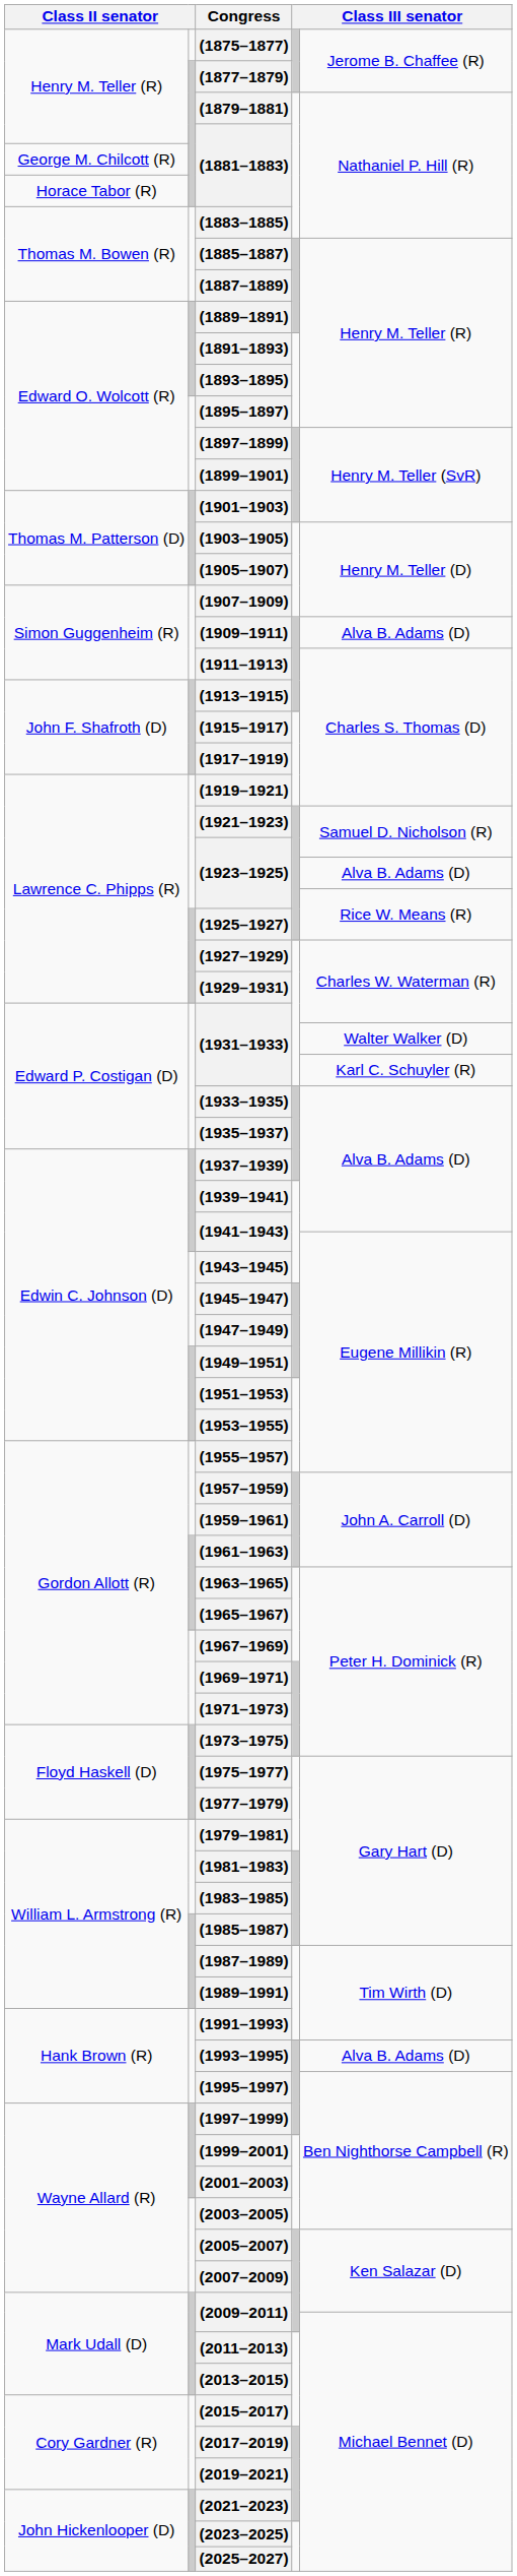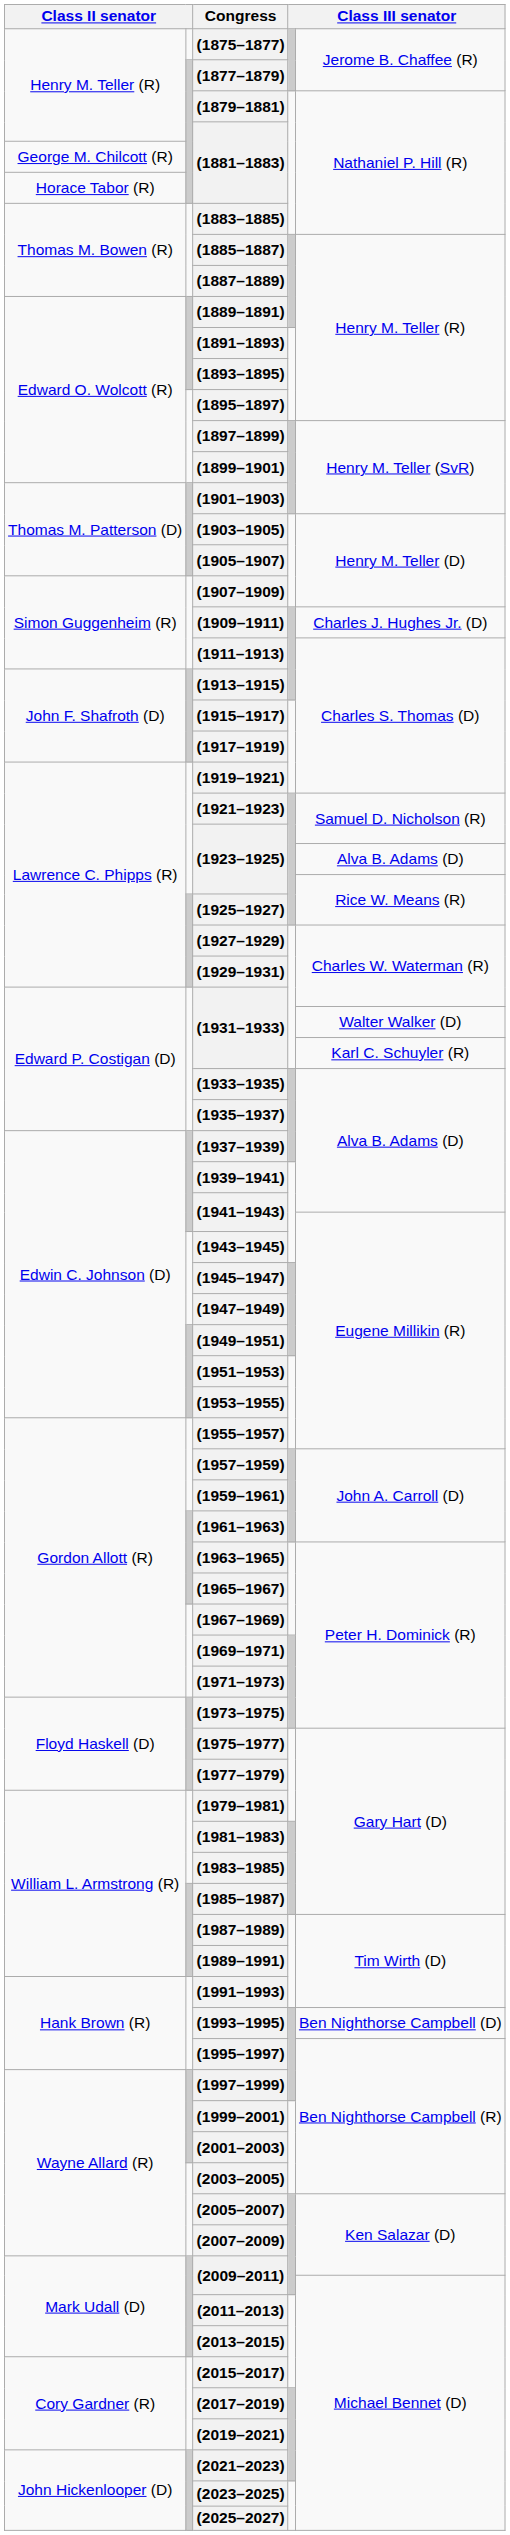 <table class="wikitable sticky-header" style="text-align:center">
 <tr>
 <th scope="colgroup" colspan="2"><a href='#'>Class II senator</a></th>
 <th scope="col">Congress</th>
 <th scope="colgroup" colspan="2"><a href='#'>Class III senator</a></th>
 </tr>
 <tr style="height:2em">
 <td rowspan=4 ><a href='#'>Henry M. Teller</a> (R)</td>
 <td></td>
 <th scope="row"> (1875–1877)</th>
 <td rowspan="2" style="background:#cccccc"></td>
 <td rowspan=2 ><a href='#'>Jerome B. Chaffee</a> (R)</td>
 </tr>
 <tr style="height:2em">
 <td rowspan="5" style="background:#cccccc"></td>
 <th scope="row"> (1877–1879)</th>
 </tr>
 <tr style="height:2em">
 <th scope="row"> (1879–1881)</th>
 <td rowspan="5"></td>
 <td rowspan=5 ><a href='#'>Nathaniel P. Hill</a> (R)</td>
 </tr>
 <tr style="height:1.25em">
 <th scope="row" rowspan=3> (1881–1883)</th>
 </tr>
 <tr style="height:2em">
 <td><a href='#'>George M. Chilcott</a> (R)</td>
 </tr>
 <tr style="height:2em">
 <td><a href='#'>Horace Tabor</a> (R)</td>
 </tr>
 <tr style="height:2em">
 <td rowspan=3 ><a href='#'>Thomas M. Bowen</a> (R)</td>
 <td rowspan="3"></td>
 <th scope="row"> (1883–1885)</th>
 </tr>
 <tr style="height:2em">
 <th scope="row"> (1885–1887)</th>
 <td rowspan="3" style="background:#cccccc"></td>
 <td rowspan=6 ><a href='#'>Henry M. Teller</a> (R)</td>
 </tr>
 <tr style="height:2em">
 <th scope="row"> (1887–1889)</th>
 </tr>
 <tr style="height:2em">
 <td rowspan=6 ><a href='#'>Edward O. Wolcott</a> (R)</td>
 <td rowspan="3" style="background:#cccccc"></td>
 <th scope="row"> (1889–1891)</th>
 </tr>
 <tr style="height:2em">
 <th scope="row"> (1891–1893)</th>
 <td rowspan="3"></td>
 </tr>
 <tr style="height:2em">
 <th scope="row"> (1893–1895)</th>
 </tr>
 <tr style="height:2em">
 <td rowspan="3"></td>
 <th scope="row"> (1895–1897)</th>
 </tr>
 <tr style="height:2em">
 <th scope="row"> (1897–1899)</th>
 <td rowspan="3" style="background:#cccccc"></td>
 <td rowspan=3 ><a href='#'>Henry M. Teller</a> (<a href='#'>SvR</a>)</td>
 </tr>
 <tr style="height:2em">
 <th scope="row"> (1899–1901)</th>
 </tr>
 <tr style="height:2em">
 <td rowspan=3 ><a href='#'>Thomas M. Patterson</a> (D)</td>
 <td rowspan="3" style="background:#cccccc"></td>
 <th scope="row"> (1901–1903)</th>
 </tr>
 <tr style="height:2em">
 <th scope="row"> (1903–1905)</th>
 <td rowspan="3"></td>
 <td rowspan=3 ><a href='#'>Henry M. Teller</a> (D)</td>
 </tr>
 <tr style="height:2em">
 <th scope="row"> (1905–1907)</th>
 </tr>
 <tr style="height:2em">
 <td rowspan=3 ><a href='#'>Simon Guggenheim</a> (R)</td>
 <td rowspan="3"></td>
 <th scope="row"> (1907–1909)</th>
 </tr>
 <tr style="height:2em">
 <th scope="row"> (1909–1911)</th>
 <td rowspan="3" style="background:#cccccc"></td>
-<td><a href='#'>Alva B. Adams</a> (D)</td>
+<td><a href='#'>Charles J. Hughes Jr.</a> (D)</td>
 </tr>
 <tr style="height:2em">
 <th scope="row"> (1911–1913)</th>
 <td rowspan=5 ><a href='#'>Charles S. Thomas</a> (D)</td>
 </tr>
 <tr style="height:2em">
 <td rowspan=3 ><a href='#'>John F. Shafroth</a> (D)</td>
 <td rowspan="3" style="background:#cccccc"></td>
 <th scope="row"> (1913–1915)</th>
 </tr>
 <tr style="height:2em">
 <th scope="row"> (1915–1917)</th>
 <td rowspan="3"></td>
 </tr>
 <tr style="height:2em">
 <th scope="row"> (1917–1919)</th>
 </tr>
 <tr style="height:2em">
 <td rowspan=8 ><a href='#'>Lawrence C. Phipps</a> (R)</td>
 <td rowspan="5"></td>
 <th scope="row"> (1919–1921)</th>
 </tr>
 <tr style="height:2em">
 <th scope="row"> (1921–1923)</th>
 <td rowspan="5" style="background:#cccccc"></td>
 <td rowspan=2 ><a href='#'>Samuel D. Nicholson</a> (R)</td>
 </tr>
 <tr style="height:1.25em">
 <th scope="row" rowspan=3> (1923–1925)</th>
 </tr>
 <tr style="height:2em">
 <td><a href='#'>Alva B. Adams</a> (D)</td>
 </tr>
 <tr style="height:1.25em">
 <td rowspan=2 ><a href='#'>Rice W. Means</a> (R)</td>
 </tr>
 <tr style="height:2em">
 <td rowspan="3" style="background:#cccccc"></td>
 <th scope="row"> (1925–1927)</th>
 </tr>
 <tr style="height:2em">
 <th scope="row"> (1927–1929)</th>
 <td rowspan="5"></td>
 <td rowspan=3 ><a href='#'>Charles W. Waterman</a> (R)</td>
 </tr>
 <tr style="height:2em">
 <th scope="row"> (1929–1931)</th>
 </tr>
 <tr style="height:1.25em">
 <td rowspan=5 ><a href='#'>Edward P. Costigan</a> (D)</td>
 <td rowspan="5"></td>
 <th scope="row" rowspan=3> (1931–1933)</th>
 </tr>
 <tr style="height:2em">
 <td><a href='#'>Walter Walker</a> (D)</td>
 </tr>
 <tr style="height:2em">
 <td><a href='#'>Karl C. Schuyler</a> (R)</td>
 </tr>
 <tr style="height:2em">
 <th scope="row"> (1933–1935)</th>
 <td rowspan="3" style="background:#cccccc"></td>
 <td rowspan=5 ><a href='#'>Alva B. Adams</a> (D)</td>
 </tr>
 <tr style="height:2em">
 <th scope="row"> (1935–1937)</th>
 </tr>
 <tr style="height:2em">
 <td rowspan=10 ><a href='#'>Edwin C. Johnson</a> (D)</td>
 <td rowspan="4" style="background:#cccccc"></td>
 <th scope="row"> (1937–1939)</th>
 </tr>
 <tr style="height:2em">
 <th scope="row"> (1939–1941)</th>
 <td rowspan="4"></td>
 </tr>
 <tr style="height:1.25em">
 <th scope="row" rowspan=2> (1941–1943)</th>
 </tr>
 <tr style="height:1.25em">
 <td rowspan=8 ><a href='#'>Eugene Millikin</a> (R)</td>
 </tr>
 <tr style="height:2em">
 <td rowspan="3"></td>
 <th scope="row"> (1943–1945)</th>
 </tr>
 <tr style="height:2em">
 <th scope="row"> (1945–1947)</th>
 <td rowspan="3" style="background:#cccccc"></td>
 </tr>
 <tr style="height:2em">
 <th scope="row"> (1947–1949)</th>
 </tr>
 <tr style="height:2em">
 <td rowspan="3" style="background:#cccccc"></td>
 <th scope="row"> (1949–1951)</th>
 </tr>
 <tr style="height:2em">
 <th scope="row"> (1951–1953)</th>
 <td rowspan="3"></td>
 </tr>
 <tr style="height:2em">
 <th scope="row"> (1953–1955)</th>
 </tr>
 <tr style="height:2em">
 <td rowspan=9 ><a href='#'>Gordon Allott</a> (R)</td>
 <td rowspan="3"></td>
 <th scope="row"> (1955–1957)</th>
 </tr>
 <tr style="height:2em">
 <th scope="row"> (1957–1959)</th>
 <td rowspan="3" style="background:#cccccc"></td>
 <td rowspan=3 ><a href='#'>John A. Carroll</a> (D)</td>
 </tr>
 <tr style="height:2em">
 <th scope="row"> (1959–1961)</th>
 </tr>
 <tr style="height:2em">
 <td rowspan="3" style="background:#cccccc"></td>
 <th scope="row"> (1961–1963)</th>
 </tr>
 <tr style="height:2em">
 <th scope="row"> (1963–1965)</th>
 <td rowspan="3"></td>
 <td rowspan=6 ><a href='#'>Peter H. Dominick</a> (R)</td>
 </tr>
 <tr style="height:2em">
 <th scope="row"> (1965–1967)</th>
 </tr>
 <tr style="height:2em">
 <td rowspan="3"></td>
 <th scope="row"> (1967–1969)</th>
 </tr>
 <tr style="height:2em">
 <th scope="row"> (1969–1971)</th>
 <td rowspan="3" style="background:#cccccc"></td>
 </tr>
 <tr style="height:2em">
 <th scope="row"> (1971–1973)</th>
 </tr>
 <tr style="height:2em">
 <td rowspan=3 ><a href='#'>Floyd Haskell</a> (D)</td>
 <td rowspan="3" style="background:#cccccc"></td>
 <th scope="row"> (1973–1975)</th>
 </tr>
 <tr style="height:2em">
 <th scope="row"> (1975–1977)</th>
 <td rowspan="3"></td>
 <td rowspan=6 ><a href='#'>Gary Hart</a> (D)</td>
 </tr>
 <tr style="height:2em">
 <th scope="row"> (1977–1979)</th>
 </tr>
 <tr style="height:2em">
 <td rowspan=6 ><a href='#'>William L. Armstrong</a> (R)</td>
 <td rowspan="3"></td>
 <th scope="row"> (1979–1981)</th>
 </tr>
 <tr style="height:2em">
 <th scope="row"> (1981–1983)</th>
 <td rowspan="3" style="background:#cccccc"></td>
 </tr>
 <tr style="height:2em">
 <th scope="row"> (1983–1985)</th>
 </tr>
 <tr style="height:2em">
 <td rowspan="3" style="background:#cccccc"></td>
 <th scope="row"> (1985–1987)</th>
 </tr>
 <tr style="height:2em">
 <th scope="row"> (1987–1989)</th>
 <td rowspan="3"></td>
 <td rowspan=3 ><a href='#'>Tim Wirth</a> (D)</td>
 </tr>
 <tr style="height:2em">
 <th scope="row"> (1989–1991)</th>
 </tr>
 <tr style="height:2em">
 <td rowspan=3 ><a href='#'>Hank Brown</a> (R)</td>
 <td rowspan="3"></td>
 <th scope="row"> (1991–1993)</th>
 </tr>
 <tr style="height:2em">
 <th scope="row"> (1993–1995)</th>
 <td rowspan="3" style="background:#cccccc"></td>
-<td><a href='#'>Alva B. Adams</a> (D)</td>
+<td><a href='#'>Ben Nighthorse Campbell</a> (D)</td>
 </tr>
 <tr style="height:2em">
 <th scope="row"> (1995–1997)</th>
 <td rowspan=5 ><a href='#'>Ben Nighthorse Campbell</a> (R)</td>
 </tr>
 <tr style="height:2em">
 <td rowspan=6 ><a href='#'>Wayne Allard</a> (R)</td>
 <td rowspan="3" style="background:#cccccc"></td>
 <th scope="row"> (1997–1999)</th>
 </tr>
 <tr style="height:2em">
 <th scope="row"> (1999–2001)</th>
 <td rowspan="3"></td>
 </tr>
 <tr style="height:2em">
 <th scope="row"> (2001–2003)</th>
 </tr>
 <tr style="height:2em">
 <td rowspan="3"></td>
 <th scope="row"> (2003–2005)</th>
 </tr>
 <tr style="height:2em">
 <th scope="row"> (2005–2007)</th>
 <td rowspan="4" style="background:#cccccc"></td>
 <td rowspan=3 ><a href='#'>Ken Salazar</a> (D)</td>
 </tr>
 <tr style="height:2em">
 <th scope="row"> (2007–2009)</th>
 </tr>
 <tr style="height:1.25em">
 <td rowspan=4 ><a href='#'>Mark Udall</a> (D)</td>
 <td rowspan="4" style="background:#cccccc"></td>
 <th scope="row" rowspan=2> (2009–2011)</th>
 </tr>
 <tr style="height:1.25em">
 <td rowspan=9 ><a href='#'>Michael Bennet</a> (D)</td>
 </tr>
 <tr style="height:2em">
 <th scope="row"> (2011–2013)</th>
 <td rowspan="3"></td>
 </tr>
 <tr style="height:2em">
 <th scope="row"> (2013–2015)</th>
 </tr>
 <tr style="height:2em">
 <td rowspan=3 ><a href='#'>Cory Gardner</a> (R)</td>
 <td rowspan="3"></td>
 <th scope="row"> (2015–2017)</th>
 </tr>
 <tr style="height:2em">
 <th scope="row"> (2017–2019)</th>
 <td rowspan="3" style="background:#cccccc"></td>
 </tr>
 <tr style="height:2em">
 <th scope="row"> (2019–2021)</th>
 </tr>
 <tr style="height:2em">
 <td rowspan=3 ><a href='#'>John Hickenlooper</a> (D)</td>
 <td rowspan=3 style="background:#cccccc"></td>
 <th scope="row"> (2021–2023)</th>
 </tr>
 <tr>
 <th scope="row"> (2023–2025)</th>
 <td rowspan="2"></td>
 </tr>
 <tr>
 <th scope="row"> (2025–2027)</th>
 </tr>
 </table>
